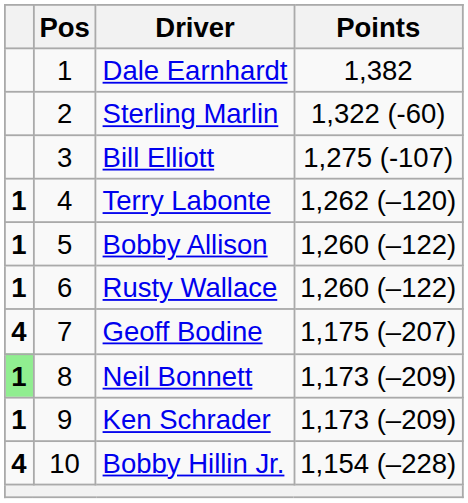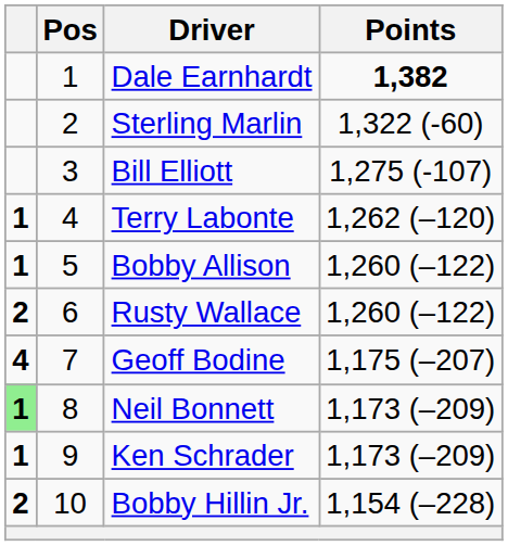 <table class="wikitable" style="font-size: 95%;">
 <tr>
 <th></th>
 <th>Pos</th>
 <th>Driver</th>
 <th>Points</th>
 </tr>
 <tr>
 <td align="left"></td>
 <td style="text-align:center;">1</td>
 <td><a href='#'>Dale Earnhardt</a></td>
-<td style="text-align:center;">1,382</td>
+<td style="text-align:center;"><strong>1,382</strong></td>
 </tr>
 <tr>
 <td align="left"></td>
 <td style="text-align:center;">2</td>
 <td><a href='#'>Sterling Marlin</a></td>
 <td style="text-align:center;">1,322 (-60)</td>
 </tr>
 <tr>
 <td align="left"></td>
 <td style="text-align:center;">3</td>
 <td><a href='#'>Bill Elliott</a></td>
 <td style="text-align:center;">1,275 (-107)</td>
 </tr>
 <tr>
 <td align="left">  <strong>1</strong></td>
 <td style="text-align:center;">4</td>
 <td><a href='#'>Terry Labonte</a></td>
 <td style="text-align:center;">1,262 (–120)</td>
 </tr>
 <tr>
 <td align="left">  <strong>1</strong></td>
 <td style="text-align:center;">5</td>
 <td><a href='#'>Bobby Allison</a></td>
 <td style="text-align:center;">1,260 (–122)</td>
 </tr>
 <tr>
-<td align="left">  <strong>1</strong></td>
+<td align="left">  <strong>2</strong></td>
 <td style="text-align:center;">6</td>
 <td><a href='#'>Rusty Wallace</a></td>
 <td style="text-align:center;">1,260 (–122)</td>
 </tr>
 <tr>
 <td align="left">  <strong>4</strong></td>
 <td style="text-align:center;">7</td>
 <td><a href='#'>Geoff Bodine</a></td>
 <td style="text-align:center;">1,175 (–207)</td>
 </tr>
 <tr>
 <td align="left" style="background: lightgreen;">  <strong>1</strong></td>
 <td style="text-align:center;">8</td>
 <td><a href='#'>Neil Bonnett</a></td>
 <td style="text-align:center;">1,173 (–209)</td>
 </tr>
 <tr>
 <td align="left">  <strong>1</strong></td>
 <td style="text-align:center;">9</td>
 <td><a href='#'>Ken Schrader</a></td>
 <td style="text-align:center;">1,173 (–209)</td>
 </tr>
 <tr>
-<td align="left">  <strong>4</strong></td>
+<td align="left">  <strong>2</strong></td>
 <td style="text-align:center;">10</td>
 <td><a href='#'>Bobby Hillin Jr.</a></td>
 <td style="text-align:center;">1,154 (–228)</td>
 </tr>
 <tr class="sortbottom">
 <th colspan="9"></th>
 </tr>
 </table>
